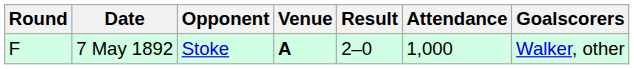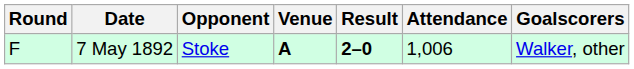 <table class="wikitable">
 <tr>
 <th>Round</th>
 <th>Date</th>
 <th>Opponent</th>
 <th>Venue</th>
 <th>Result</th>
 <th>Attendance</th>
 <th>Goalscorers</th>
 </tr>
 <tr style="background:#d0ffe3;">
 <td>F</td>
 <td>7 May 1892</td>
 <td><a href='#'>Stoke</a></td>
 <td><strong>A</strong></td>
-<td>2–0</td>
-<td>1,000</td>
+<td><strong>2–0</strong></td>
+<td>1,006</td>
 <td><a href='#'>Walker</a>, other</td>
 </tr>
 </table>
